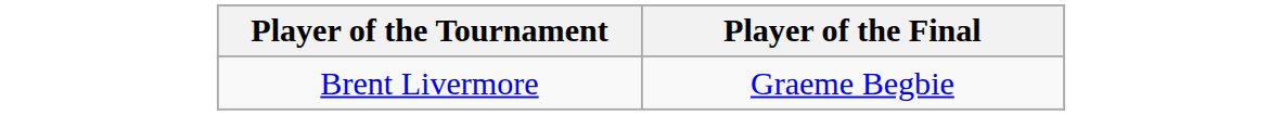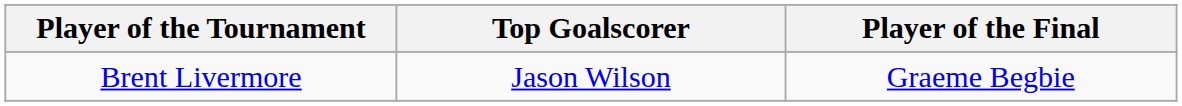 <table class=wikitable style="margin:auto; text-align:center">
 <tr>
 <th style= "width:200px">Player of the Tournament</th>
+<th style= "width:200px">Top Goalscorer</th>
 <th style= "width:200px">Player of the Final</th>
 </tr>
 <tr>
 <td> <a href='#'>Brent Livermore</a></td>
+<td> <a href='#'>Jason Wilson</a></td>
 <td> <a href='#'>Graeme Begbie</a></td>
 </tr>
 </table>
